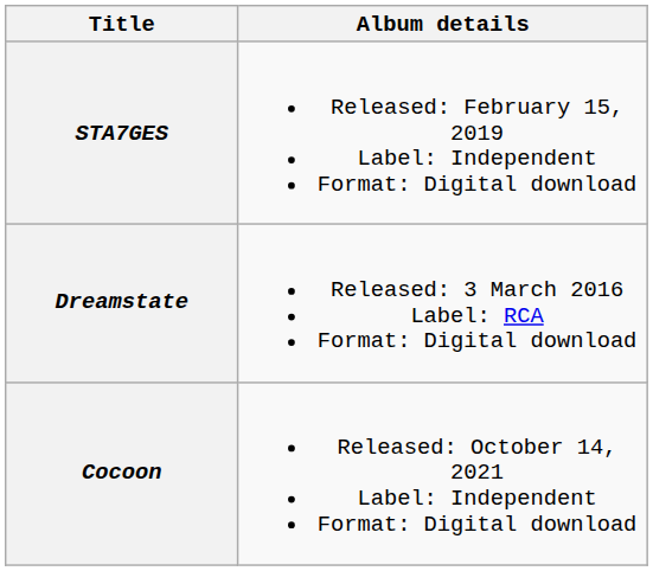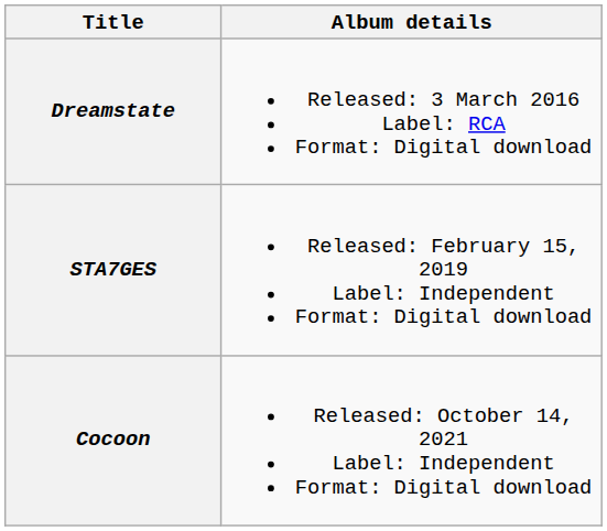 <table class="wikitable plainrowheaders" style="text-align:center;">
 <tr>
 <th scope="col" style="width:10em;">Title</th>
 <th scope="col" style="width:18em;">Album details</th>
 </tr>
 <tr>
+<th scope="row"><em>Dreamstate</em></th>
+<td><br><ul><li>Released: 3 March 2016</li><li>Label: <a href='#'>RCA</a></li><li>Format: Digital download</li></ul></td>
+</tr>
+<tr>
 <th scope="row"><em>STA7GES</em></th>
 <td><br><ul><li>Released: February 15, 2019</li><li>Label: Independent</li><li>Format: Digital download</li></ul></td>
-</tr>
-<tr>
-<th scope="row"><em>Dreamstate</em></th>
-<td><br><ul><li>Released: 3 March 2016</li><li>Label: <a href='#'>RCA</a></li><li>Format: Digital download</li></ul></td>
 </tr>
 <tr>
 <th scope="row"><em>Cocoon</em></th>
 <td><br><ul><li>Released: October 14, 2021</li><li>Label: Independent</li><li>Format: Digital download</li></ul></td>
 </tr>
 </table>
